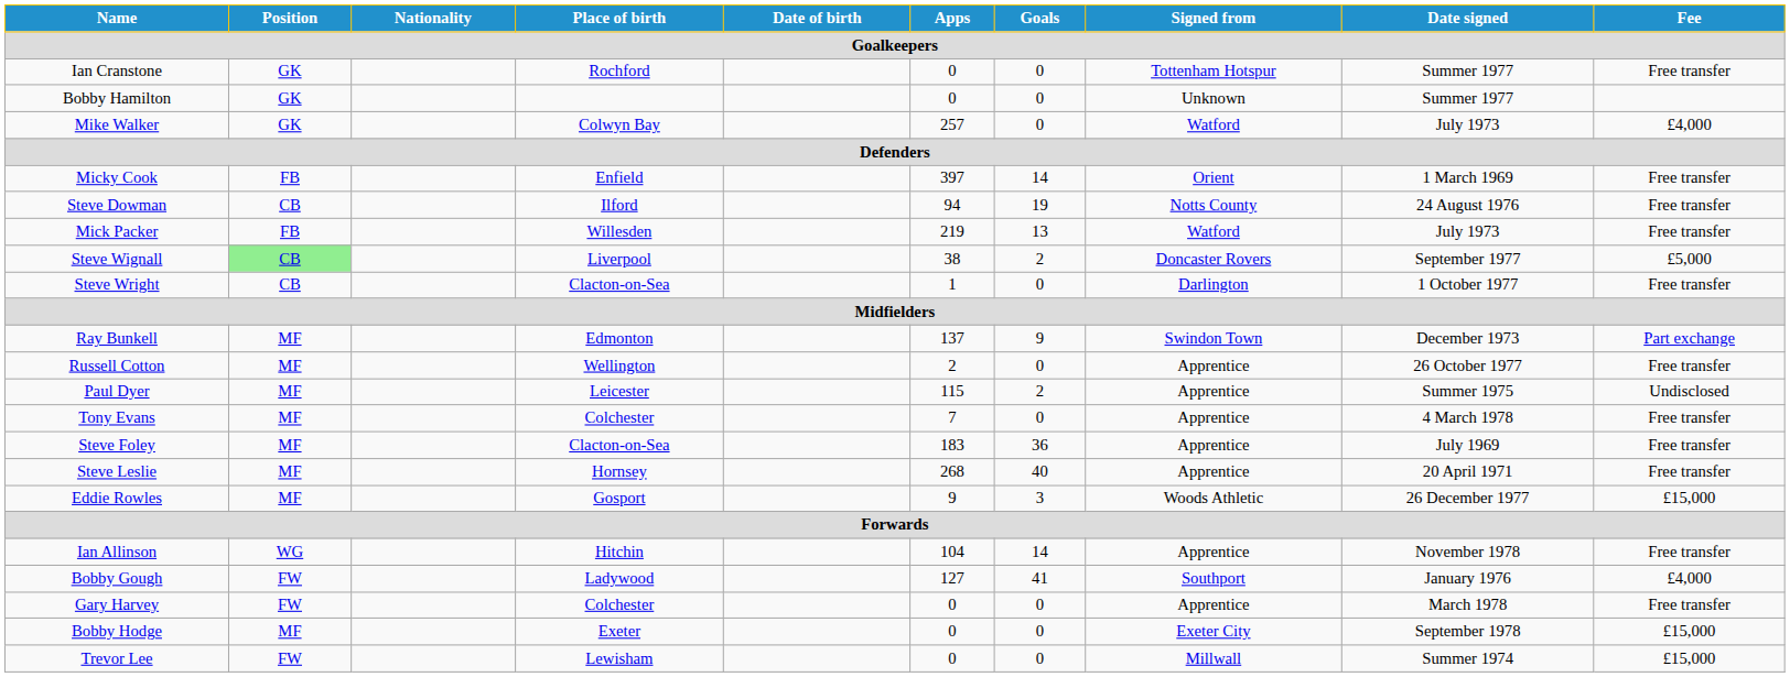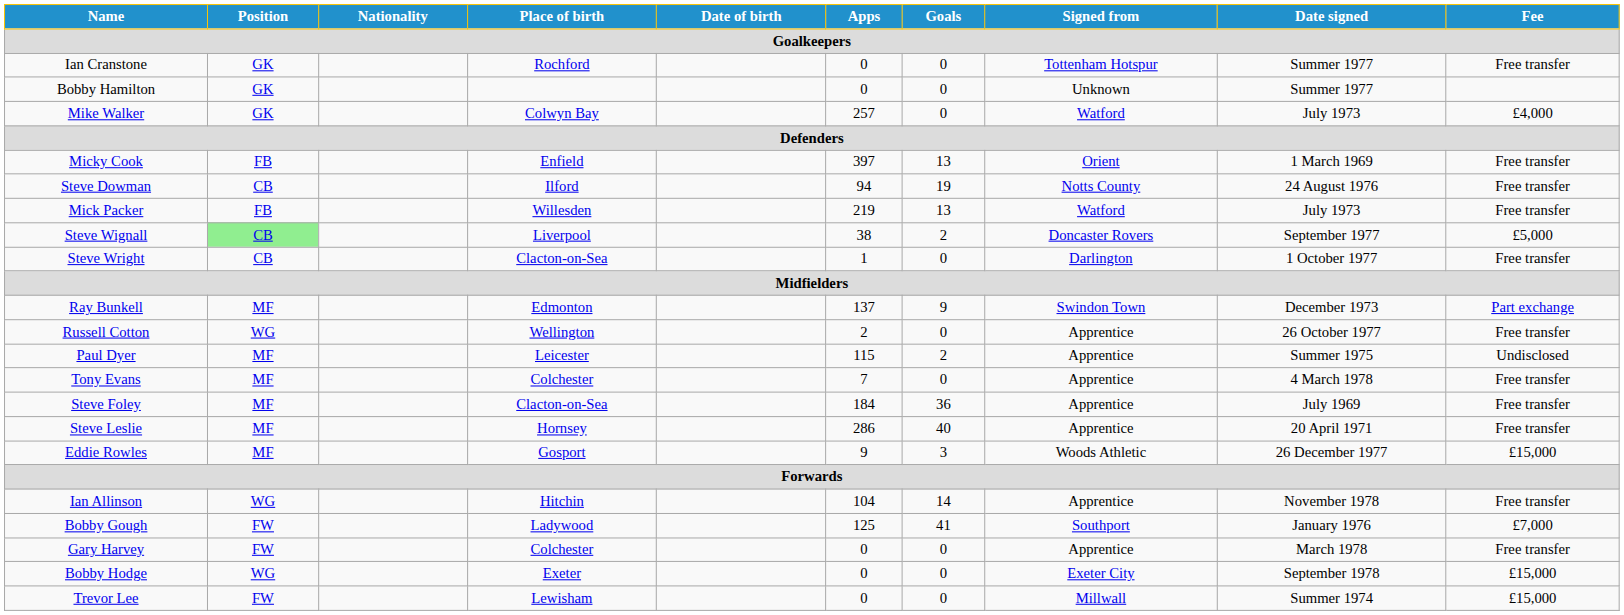 <table class="wikitable" style="text-align:center; font-size:90%; width:100%;">
 <tr>
 <th style="background:#2191CC; color:white; border:1px solid #F7C408; text-align:center;">Name</th>
 <th style="background:#2191CC; color:white; border:1px solid #F7C408; text-align:center;">Position</th>
 <th style="background:#2191CC; color:white; border:1px solid #F7C408; text-align:center;">Nationality</th>
 <th style="background:#2191CC; color:white; border:1px solid #F7C408; text-align:center;">Place of birth</th>
 <th style="background:#2191CC; color:white; border:1px solid #F7C408; text-align:center;">Date of birth</th>
 <th style="background:#2191CC; color:white; border:1px solid #F7C408; text-align:center;">Apps</th>
 <th style="background:#2191CC; color:white; border:1px solid #F7C408; text-align:center;">Goals</th>
 <th style="background:#2191CC; color:white; border:1px solid #F7C408; text-align:center;">Signed from</th>
 <th style="background:#2191CC; color:white; border:1px solid #F7C408; text-align:center;">Date signed</th>
 <th style="background:#2191CC; color:white; border:1px solid #F7C408; text-align:center;">Fee</th>
 </tr>
 <tr>
 <th colspan="12" style="background:#dcdcdc; text-align:center;">Goalkeepers</th>
 </tr>
 <tr>
 <td>Ian Cranstone</td>
 <td><a href='#'>GK</a></td>
 <td></td>
 <td><a href='#'>Rochford</a></td>
 <td></td>
 <td>0</td>
 <td>0</td>
 <td> <a href='#'>Tottenham Hotspur</a></td>
 <td>Summer 1977</td>
 <td>Free transfer</td>
 </tr>
 <tr>
 <td>Bobby Hamilton</td>
 <td><a href='#'>GK</a></td>
 <td></td>
 <td></td>
 <td></td>
 <td>0</td>
 <td>0</td>
 <td>Unknown</td>
 <td>Summer 1977</td>
 <td></td>
 </tr>
 <tr>
 <td><a href='#'>Mike Walker</a></td>
 <td><a href='#'>GK</a></td>
 <td></td>
 <td><a href='#'>Colwyn Bay</a></td>
 <td></td>
 <td>257</td>
 <td>0</td>
 <td> <a href='#'>Watford</a></td>
 <td>July 1973</td>
 <td>£4,000</td>
 </tr>
 <tr>
 <th colspan="12" style="background:#dcdcdc; text-align:center;">Defenders</th>
 </tr>
 <tr>
 <td><a href='#'>Micky Cook</a></td>
 <td><a href='#'>FB</a></td>
 <td></td>
 <td><a href='#'>Enfield</a></td>
 <td></td>
 <td>397</td>
-<td>14</td>
+<td>13</td>
 <td> <a href='#'>Orient</a></td>
 <td>1 March 1969</td>
 <td>Free transfer</td>
 </tr>
 <tr>
 <td><a href='#'>Steve Dowman</a></td>
 <td><a href='#'>CB</a></td>
 <td></td>
 <td><a href='#'>Ilford</a></td>
 <td></td>
 <td>94</td>
 <td>19</td>
 <td> <a href='#'>Notts County</a></td>
 <td>24 August 1976</td>
 <td>Free transfer</td>
 </tr>
 <tr>
 <td><a href='#'>Mick Packer</a></td>
 <td><a href='#'>FB</a></td>
 <td></td>
 <td><a href='#'>Willesden</a></td>
 <td></td>
 <td>219</td>
 <td>13</td>
 <td> <a href='#'>Watford</a></td>
 <td>July 1973</td>
 <td>Free transfer</td>
 </tr>
 <tr>
 <td><a href='#'>Steve Wignall</a></td>
 <td style="background: lightgreen;"><a href='#'>CB</a></td>
 <td></td>
 <td><a href='#'>Liverpool</a></td>
 <td></td>
 <td>38</td>
 <td>2</td>
 <td> <a href='#'>Doncaster Rovers</a></td>
 <td>September 1977</td>
 <td>£5,000</td>
 </tr>
 <tr>
 <td><a href='#'>Steve Wright</a></td>
 <td><a href='#'>CB</a></td>
 <td></td>
 <td><a href='#'>Clacton-on-Sea</a></td>
 <td></td>
 <td>1</td>
 <td>0</td>
 <td> <a href='#'>Darlington</a></td>
 <td>1 October 1977</td>
 <td>Free transfer</td>
 </tr>
 <tr>
 <th colspan="12" style="background:#dcdcdc; text-align:center;">Midfielders</th>
 </tr>
 <tr>
 <td><a href='#'>Ray Bunkell</a></td>
 <td><a href='#'>MF</a></td>
 <td></td>
 <td><a href='#'>Edmonton</a></td>
 <td></td>
 <td>137</td>
 <td>9</td>
 <td> <a href='#'>Swindon Town</a></td>
 <td>December 1973</td>
 <td><a href='#'>Part exchange</a></td>
 </tr>
 <tr>
 <td><a href='#'>Russell Cotton</a></td>
-<td><a href='#'>MF</a></td>
+<td><a href='#'>WG</a></td>
 <td></td>
 <td><a href='#'>Wellington</a></td>
 <td></td>
 <td>2</td>
 <td>0</td>
 <td>Apprentice</td>
 <td>26 October 1977</td>
 <td>Free transfer</td>
 </tr>
 <tr>
 <td><a href='#'>Paul Dyer</a></td>
 <td><a href='#'>MF</a></td>
 <td></td>
 <td><a href='#'>Leicester</a></td>
 <td></td>
 <td>115</td>
 <td>2</td>
 <td>Apprentice</td>
 <td>Summer 1975</td>
 <td>Undisclosed</td>
 </tr>
 <tr>
 <td><a href='#'>Tony Evans</a></td>
 <td><a href='#'>MF</a></td>
 <td></td>
 <td><a href='#'>Colchester</a></td>
 <td></td>
 <td>7</td>
 <td>0</td>
 <td>Apprentice</td>
 <td>4 March 1978</td>
 <td>Free transfer</td>
 </tr>
 <tr>
 <td><a href='#'>Steve Foley</a></td>
 <td><a href='#'>MF</a></td>
 <td></td>
 <td><a href='#'>Clacton-on-Sea</a></td>
 <td></td>
-<td>183</td>
+<td>184</td>
 <td>36</td>
 <td>Apprentice</td>
 <td>July 1969</td>
 <td>Free transfer</td>
 </tr>
 <tr>
 <td><a href='#'>Steve Leslie</a></td>
 <td><a href='#'>MF</a></td>
 <td></td>
 <td><a href='#'>Hornsey</a></td>
 <td></td>
-<td>268</td>
+<td>286</td>
 <td>40</td>
 <td>Apprentice</td>
 <td>20 April 1971</td>
 <td>Free transfer</td>
 </tr>
 <tr>
 <td><a href='#'>Eddie Rowles</a></td>
 <td><a href='#'>MF</a></td>
 <td></td>
 <td><a href='#'>Gosport</a></td>
 <td></td>
 <td>9</td>
 <td>3</td>
 <td> Woods Athletic</td>
 <td>26 December 1977</td>
 <td>£15,000</td>
 </tr>
 <tr>
 <th colspan="12" style="background:#dcdcdc; text-align:center;">Forwards</th>
 </tr>
 <tr>
 <td><a href='#'>Ian Allinson</a></td>
 <td><a href='#'>WG</a></td>
 <td></td>
 <td><a href='#'>Hitchin</a></td>
 <td></td>
 <td>104</td>
 <td>14</td>
 <td>Apprentice</td>
 <td>November 1978</td>
 <td>Free transfer</td>
 </tr>
 <tr>
 <td><a href='#'>Bobby Gough</a></td>
 <td><a href='#'>FW</a></td>
 <td></td>
 <td><a href='#'>Ladywood</a></td>
 <td></td>
-<td>127</td>
+<td>125</td>
 <td>41</td>
 <td> <a href='#'>Southport</a></td>
 <td>January 1976</td>
-<td>£4,000</td>
+<td>£7,000</td>
 </tr>
 <tr>
 <td><a href='#'>Gary Harvey</a></td>
 <td><a href='#'>FW</a></td>
 <td></td>
 <td><a href='#'>Colchester</a></td>
 <td></td>
 <td>0</td>
 <td>0</td>
 <td>Apprentice</td>
 <td>March 1978</td>
 <td>Free transfer</td>
 </tr>
 <tr>
 <td><a href='#'>Bobby Hodge</a></td>
-<td><a href='#'>MF</a></td>
+<td><a href='#'>WG</a></td>
 <td></td>
 <td><a href='#'>Exeter</a></td>
 <td></td>
 <td>0</td>
 <td>0</td>
 <td> <a href='#'>Exeter City</a></td>
 <td>September 1978</td>
 <td>£15,000</td>
 </tr>
 <tr>
 <td><a href='#'>Trevor Lee</a></td>
 <td><a href='#'>FW</a></td>
 <td></td>
 <td><a href='#'>Lewisham</a></td>
 <td></td>
 <td>0</td>
 <td>0</td>
 <td> <a href='#'>Millwall</a></td>
 <td>Summer 1974</td>
 <td>£15,000</td>
 </tr>
 </table>
